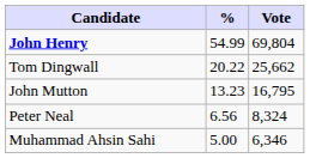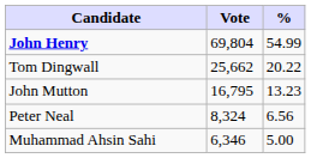 <table class="wikitable">
 <tr>
 <th style="background:#ddf; width:200px;">Candidate</th>
+<th style="background:#ddf; width:50px;">Vote</th>
 <th style="background:#ddf; width:30px;">%</th>
-<th style="background:#ddf; width:50px;">Vote</th>
 </tr>
 <tr>
 <td><strong><a href='#'>John Henry</a></strong></td>
+<td>69,804</td>
 <td>54.99</td>
-<td>69,804</td>
 </tr>
 <tr>
 <td>Tom Dingwall</td>
+<td>25,662</td>
 <td>20.22</td>
-<td>25,662</td>
 </tr>
 <tr>
 <td>John Mutton</td>
+<td>16,795</td>
 <td>13.23</td>
-<td>16,795</td>
 </tr>
 <tr>
 <td>Peter Neal</td>
+<td>8,324</td>
 <td>6.56</td>
-<td>8,324</td>
 </tr>
 <tr>
 <td>Muhammad Ahsin Sahi</td>
+<td>6,346</td>
 <td>5.00</td>
-<td>6,346</td>
 </tr>
 </table>
